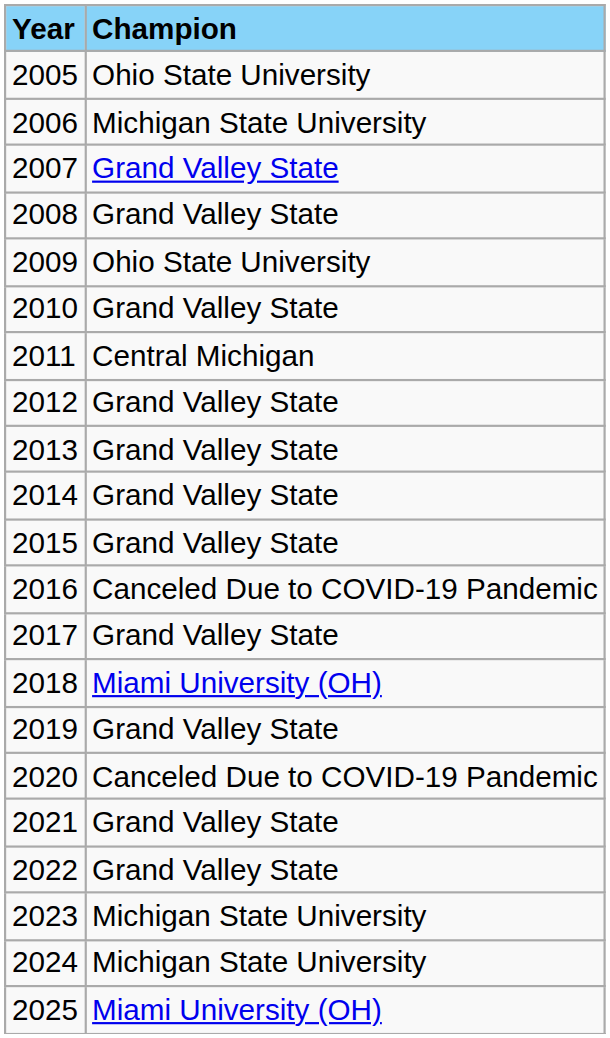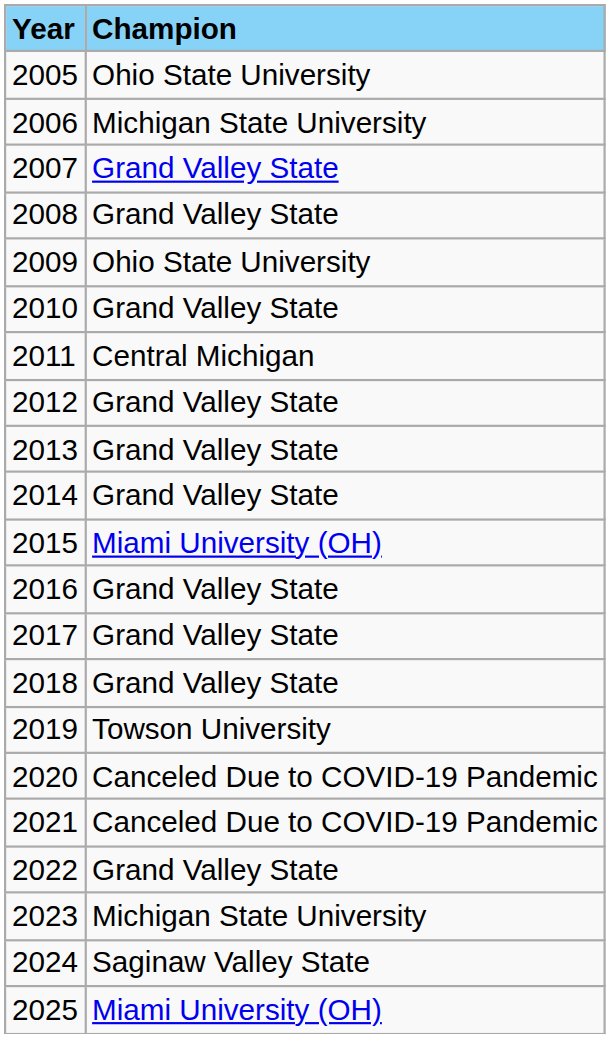 <table class="wikitable" style="font-size:85%;">
 <tr ! style="background-color: #87D3F8;">
 <td><strong>Year</strong></td>
 <td><strong>Champion</strong></td>
 </tr>
 <tr --->
 <td>2005</td>
 <td>Ohio State University</td>
 </tr>
 <tr --->
 <td>2006</td>
 <td>Michigan State University</td>
 </tr>
 <tr --->
 <td>2007</td>
 <td><a href='#'>Grand Valley State</a></td>
 </tr>
 <tr --->
 <td>2008</td>
 <td>Grand Valley State</td>
 </tr>
 <tr --->
 <td>2009</td>
 <td>Ohio State University</td>
 </tr>
 <tr --->
 <td>2010</td>
 <td>Grand Valley State</td>
 </tr>
 <tr --->
 <td>2011</td>
 <td>Central Michigan</td>
 </tr>
 <tr --->
 <td>2012</td>
 <td>Grand Valley State</td>
 </tr>
 <tr --->
 <td>2013</td>
 <td>Grand Valley State</td>
 </tr>
 <tr --->
 <td>2014</td>
 <td>Grand Valley State</td>
 </tr>
 <tr --->
 <td>2015</td>
-<td>Grand Valley State</td>
+<td><a href='#'>Miami University (OH)</a></td>
 </tr>
 <tr --->
 <td>2016</td>
-<td>Canceled Due to COVID-19 Pandemic</td>
+<td>Grand Valley State</td>
 </tr>
 <tr --->
 <td>2017</td>
 <td>Grand Valley State</td>
 </tr>
 <tr --->
 <td>2018</td>
-<td><a href='#'>Miami University (OH)</a></td>
+<td>Grand Valley State</td>
 </tr>
 <tr --->
 <td>2019</td>
-<td>Grand Valley State</td>
+<td>Towson University</td>
 </tr>
 <tr --->
 <td>2020</td>
 <td>Canceled Due to COVID-19 Pandemic</td>
 </tr>
 <tr --->
 <td>2021</td>
-<td>Grand Valley State</td>
+<td>Canceled Due to COVID-19 Pandemic</td>
 </tr>
 <tr --->
 <td>2022</td>
 <td>Grand Valley State</td>
 </tr>
 <tr --->
 <td>2023</td>
 <td>Michigan State University</td>
 </tr>
 <tr --->
 <td>2024</td>
-<td>Michigan State University</td>
+<td>Saginaw Valley State</td>
 </tr>
 <tr --->
 <td>2025</td>
 <td><a href='#'>Miami University (OH)</a></td>
 </tr>
 <tr --->
 </tr>
 </table>
